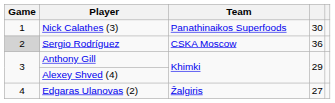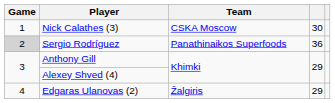 <table class="wikitable sortable" style="text-align: center;">
 <tr>
 <th style="width:50px;">Game</th>
 <th style="width:200px;">Player</th>
 <th style="width:220px;">Team</th>
 <th><a href='#'></a></th>
 <th></th>
 </tr>
 <tr>
 <td>1</td>
 <td align="left"> <a href='#'>Nick Calathes</a> (3)</td>
-<td align="left"> <a href='#'>Panathinaikos Superfoods</a></td>
+<td align="left"> <a href='#'>CSKA Moscow</a></td>
 <td>30</td>
 <td></td>
 </tr>
 <tr>
 <td style="background: lightgrey;">2</td>
 <td align="left"> <a href='#'>Sergio Rodríguez</a></td>
-<td align="left"> <a href='#'>CSKA Moscow</a></td>
+<td align="left"> <a href='#'>Panathinaikos Superfoods</a></td>
 <td>36</td>
 <td></td>
 </tr>
 <tr>
 <td rowspan=2>3</td>
 <td align="left"> <a href='#'>Anthony Gill</a></td>
 <td rowspan=2 align="left"> <a href='#'>Khimki</a></td>
 <td rowspan=2>29</td>
 <td rowspan=2></td>
 </tr>
 <tr>
 <td align="left"> <a href='#'>Alexey Shved</a> (4)</td>
 </tr>
 <tr>
 <td>4</td>
 <td align="left"> <a href='#'>Edgaras Ulanovas</a> (2)</td>
 <td align="left"> <a href='#'>Žalgiris</a></td>
-<td>27</td>
+<td>29</td>
 <td></td>
 </tr>
 </table>
